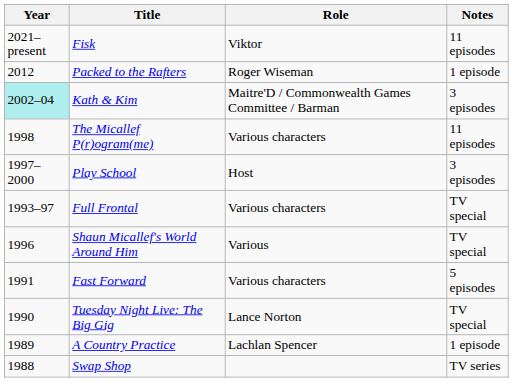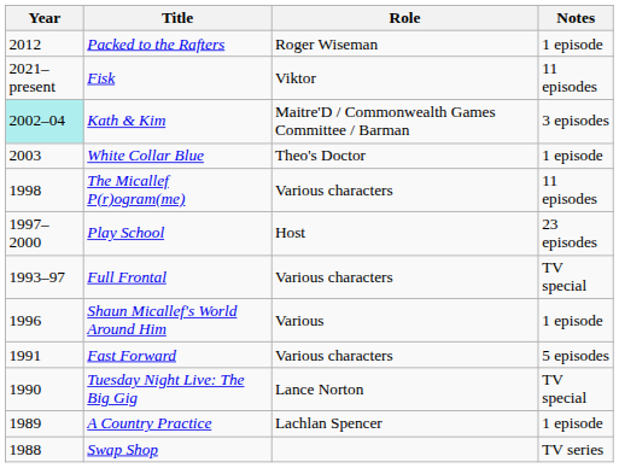 <table class="wikitable sortable">
 <tr>
 <th>Year</th>
 <th>Title</th>
 <th>Role</th>
 <th>Notes</th>
 </tr>
 <tr>
+<td>2012</td>
+<td><em><a href='#'>Packed to the Rafters</a></em></td>
+<td>Roger Wiseman</td>
+<td>1 episode</td>
+</tr>
+<tr>
 <td>2021–present</td>
 <td><a href='#'><em>Fisk</em></a></td>
 <td>Viktor</td>
 <td>11 episodes</td>
 </tr>
 <tr>
-<td>2012</td>
-<td><em><a href='#'>Packed to the Rafters</a></em></td>
-<td>Roger Wiseman</td>
-<td>1 episode</td>
-</tr>
-<tr>
 <td style="background: paleturquoise;">2002–04</td>
 <td><em><a href='#'>Kath & Kim</a></em></td>
 <td>Maitre'D / Commonwealth Games Committee / Barman</td>
 <td>3 episodes</td>
+</tr>
+<tr>
+<td>2003</td>
+<td><em><a href='#'>White Collar Blue</a></em></td>
+<td>Theo's Doctor</td>
+<td>1 episode</td>
 </tr>
 <tr>
 <td>1998</td>
 <td><em><a href='#'>The Micallef P(r)ogram(me)</a></em></td>
 <td>Various characters</td>
 <td>11 episodes</td>
 </tr>
 <tr>
 <td>1997–2000</td>
 <td><em><a href='#'>Play School</a></em></td>
 <td>Host</td>
-<td>3 episodes</td>
+<td>23 episodes</td>
 </tr>
 <tr>
 <td>1993–97</td>
 <td><em><a href='#'>Full Frontal</a></em></td>
 <td>Various characters</td>
 <td>TV special</td>
 </tr>
 <tr>
 <td>1996</td>
 <td><em><a href='#'>Shaun Micallef's World Around Him</a></em></td>
 <td>Various</td>
-<td>TV special</td>
+<td>1 episode</td>
 </tr>
 <tr>
 <td>1991</td>
 <td><em><a href='#'>Fast Forward</a></em></td>
 <td>Various characters</td>
 <td>5 episodes</td>
 </tr>
 <tr>
 <td>1990</td>
 <td><em><a href='#'>Tuesday Night Live: The Big Gig</a></em></td>
 <td>Lance Norton</td>
 <td>TV special</td>
 </tr>
 <tr>
 <td>1989</td>
 <td><em><a href='#'>A Country Practice</a></em></td>
 <td>Lachlan Spencer</td>
 <td>1 episode</td>
 </tr>
 <tr>
 <td>1988</td>
 <td><em><a href='#'>Swap Shop</a></em></td>
 <td></td>
 <td>TV series</td>
 </tr>
 </table>
